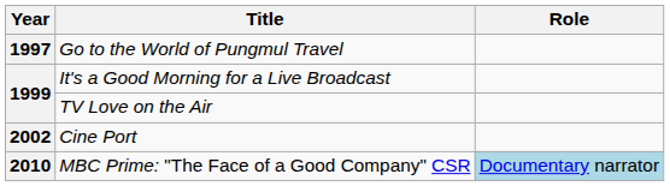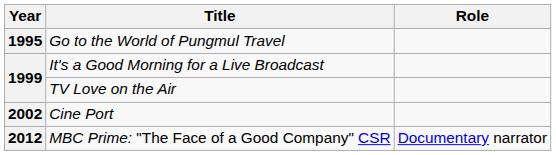 <table class="wikitable plainrowheaders">
 <tr>
 <th scope="col">Year</th>
 <th scope="col">Title</th>
 <th scope="col">Role</th>
 </tr>
 <tr>
-<th scope="row">1997</th>
+<th scope="row">1995</th>
 <td><em>Go to the World of Pungmul Travel</em></td>
 <td></td>
 </tr>
 <tr>
 <th scope="row" rowspan="2">1999</th>
 <td><em>It's a Good Morning for a Live Broadcast</em></td>
 <td></td>
 </tr>
 <tr>
 <td><em>TV Love on the Air</em> </td>
 <td></td>
 </tr>
 <tr>
 <th scope="row">2002</th>
 <td><em>Cine Port</em></td>
 <td></td>
 </tr>
 <tr>
-<th scope="row">2010</th>
+<th scope="row">2012</th>
 <td><em>MBC Prime:</em> "The Face of a Good Company" <a href='#'>CSR</a></td>
-<td style="background: lightblue;"><a href='#'>Documentary</a> narrator</td>
+<td><a href='#'>Documentary</a> narrator</td>
 </tr>
 </table>
